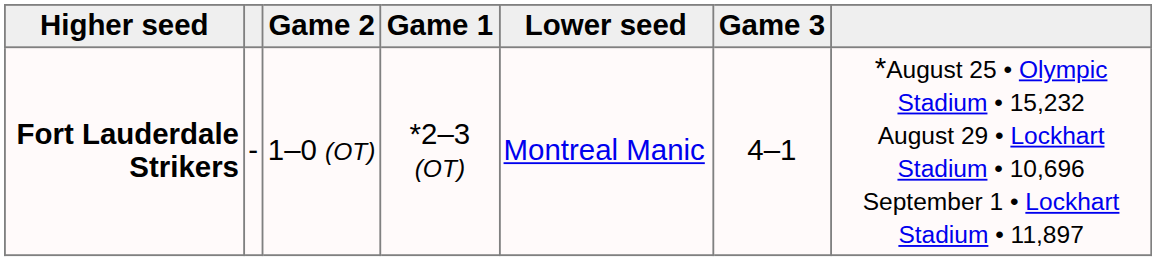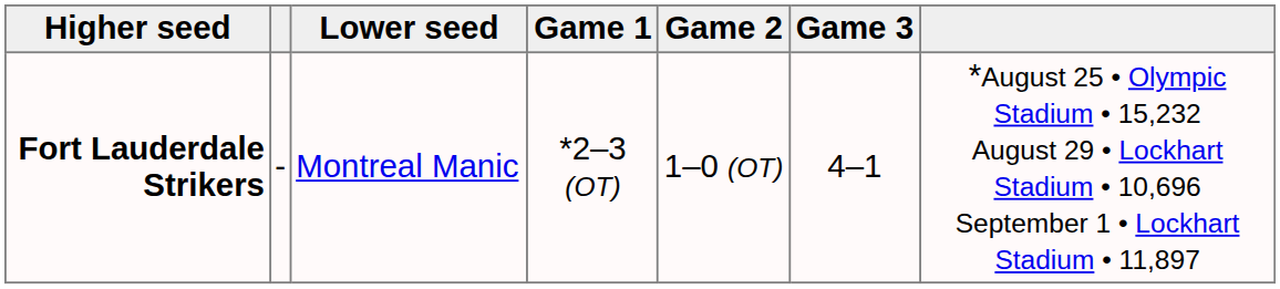 <table style=border-collapse:collapse border=1 cellspacing=0 cellpadding=2>
 <tr align=center bgcolor=#efefef>
 <th width=180>Higher seed</th>
 <th width=5></th>
+<th width=180>Lower seed</th>
+<th width=80>Game 1</th>
 <th width=80>Game 2</th>
-<th width=80>Game 1</th>
-<th width=180>Lower seed</th>
 <th width=80>Game 3</th>
 <td width=315></td>
 </tr>
 <tr align=center bgcolor=fffafa>
 <td align=right><strong>Fort Lauderdale Strikers</strong></td>
 <td>-</td>
+<td align=left><a href='#'>Montreal Manic</a></td>
+<td>*2–3 <small><em>(OT)</em></small></td>
 <td>1–0 <small><em>(OT)</em></small></td>
-<td>*2–3 <small><em>(OT)</em></small></td>
-<td align=left><a href='#'>Montreal Manic</a></td>
 <td>4–1</td>
 <td>*<small>August 25 • <a href='#'>Olympic Stadium</a> • 15,232<br>August 29 • <a href='#'>Lockhart Stadium</a> • 10,696<br>September 1 • <a href='#'>Lockhart Stadium</a> • 11,897</small></td>
 </tr>
 </table>
